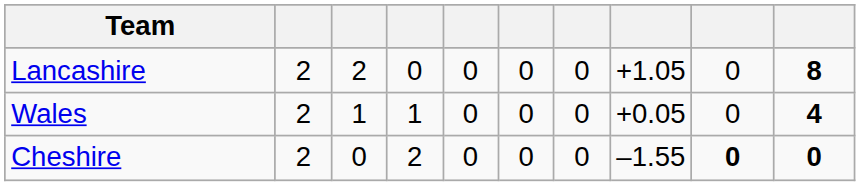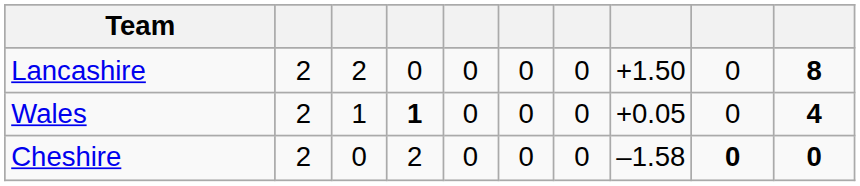 <table class="wikitable" style="text-align:center">
 <tr>
 <th width="150">Team</th>
 <th width="25"></th>
 <th width="25"></th>
 <th width="25"></th>
 <th width="25"></th>
 <th width="25"></th>
 <th width="25"></th>
 <th width="40"></th>
 <th width="40"></th>
 <th width="40"></th>
 </tr>
 <tr>
 <td style="text-align:left"><a href='#'>Lancashire</a></td>
 <td>2</td>
 <td>2</td>
 <td>0</td>
 <td>0</td>
 <td>0</td>
 <td>0</td>
-<td>+1.05</td>
+<td>+1.50</td>
 <td>0</td>
 <td><strong>8</strong></td>
 </tr>
 <tr>
 <td style="text-align:left"><a href='#'>Wales</a></td>
 <td>2</td>
 <td>1</td>
-<td>1</td>
+<td><strong>1</strong></td>
 <td>0</td>
 <td>0</td>
 <td>0</td>
 <td>+0.05</td>
 <td>0</td>
 <td><strong>4</strong></td>
 </tr>
 <tr>
 <td style="text-align:left"><a href='#'>Cheshire</a></td>
 <td>2</td>
 <td>0</td>
 <td>2</td>
 <td>0</td>
 <td>0</td>
 <td>0</td>
-<td>–1.55</td>
+<td>–1.58</td>
 <td><strong>0</strong></td>
 <td><strong>0</strong></td>
 </tr>
 </table>
